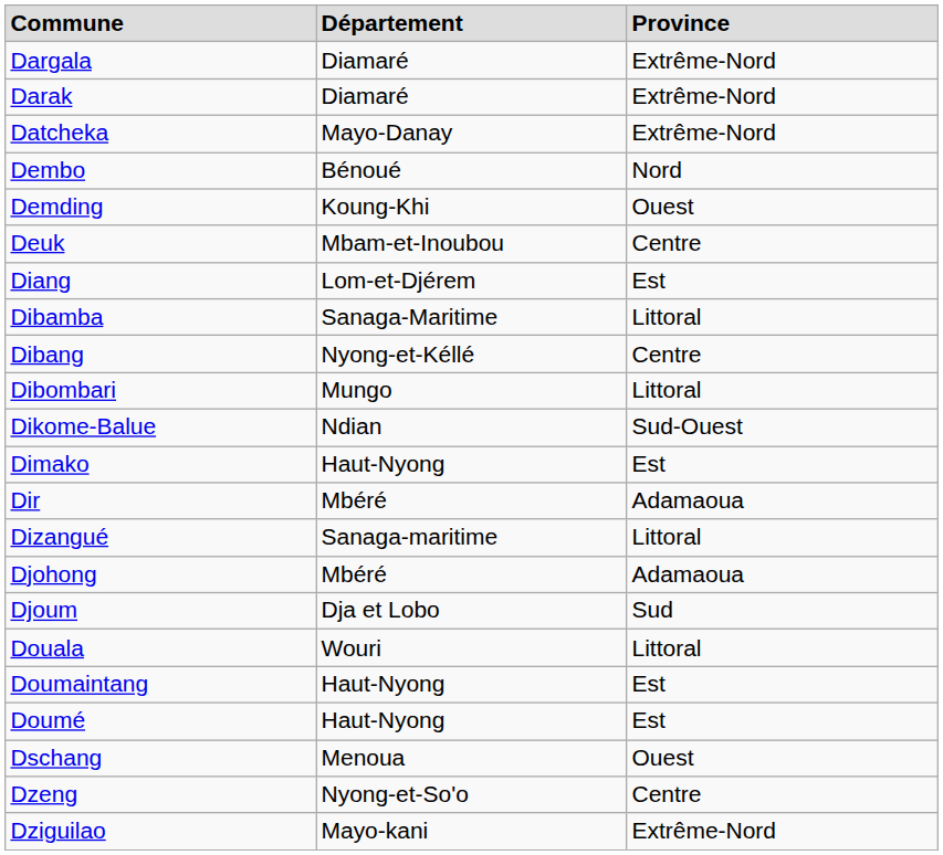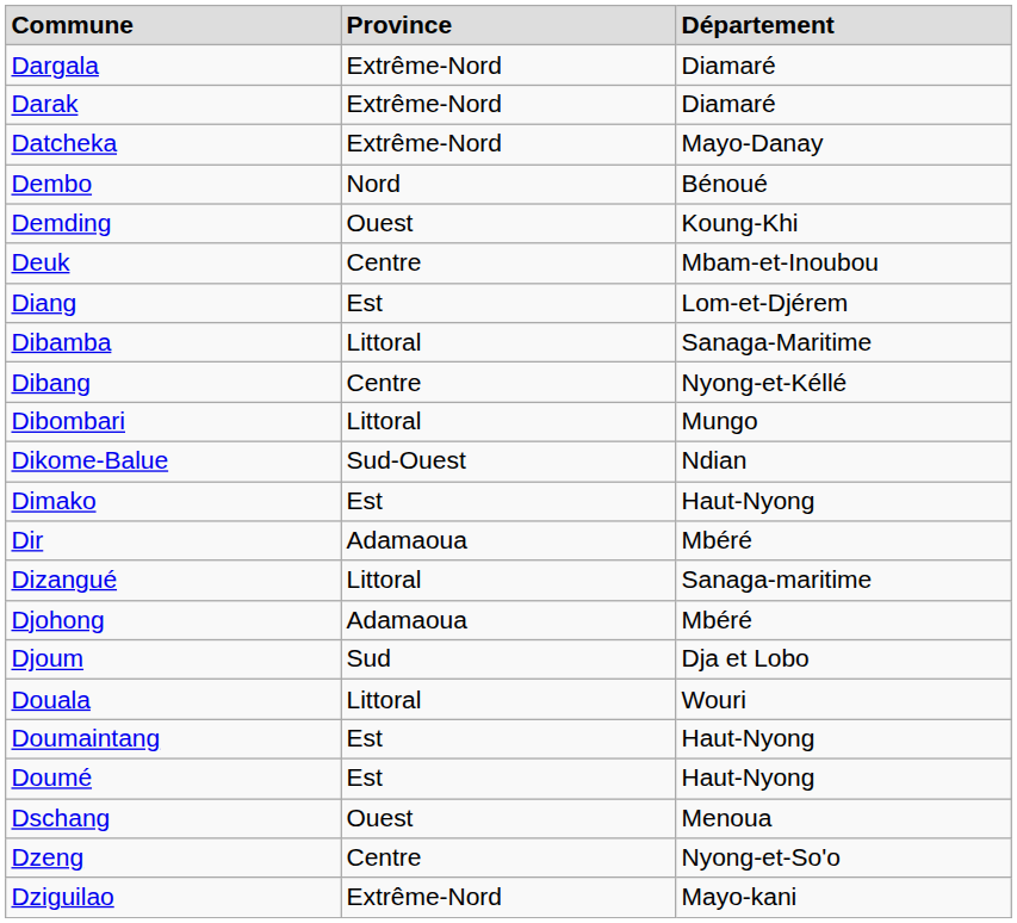 <table class="wikitable" width=51%>
 <tr bgcolor= "#DDDDDD">
 <td width=17%><strong>Commune</strong></td>
+<td width=17%><strong>Province</strong></td>
 <td width=17%><strong>Département</strong></td>
-<td width=17%><strong>Province</strong></td>
 </tr>
 <tr>
 <td><a href='#'>Dargala</a></td>
+<td>Extrême-Nord</td>
 <td>Diamaré</td>
-<td>Extrême-Nord</td>
 </tr>
 <tr>
 <td><a href='#'>Darak</a></td>
+<td>Extrême-Nord</td>
 <td>Diamaré</td>
-<td>Extrême-Nord</td>
 </tr>
 <tr>
 <td><a href='#'>Datcheka</a></td>
+<td>Extrême-Nord</td>
 <td>Mayo-Danay</td>
-<td>Extrême-Nord</td>
 </tr>
 <tr>
 <td><a href='#'>Dembo</a></td>
+<td>Nord</td>
 <td>Bénoué</td>
-<td>Nord</td>
 </tr>
 <tr>
 <td><a href='#'>Demding</a></td>
+<td>Ouest</td>
 <td>Koung-Khi</td>
-<td>Ouest</td>
 </tr>
 <tr>
 <td><a href='#'>Deuk</a></td>
+<td>Centre</td>
 <td>Mbam-et-Inoubou</td>
-<td>Centre</td>
 </tr>
 <tr>
 <td><a href='#'>Diang</a></td>
+<td>Est</td>
 <td>Lom-et-Djérem</td>
-<td>Est</td>
 </tr>
 <tr>
 <td><a href='#'>Dibamba</a></td>
+<td>Littoral</td>
 <td>Sanaga-Maritime</td>
-<td>Littoral</td>
 </tr>
 <tr>
 <td><a href='#'>Dibang</a></td>
+<td>Centre</td>
 <td>Nyong-et-Kéllé</td>
-<td>Centre</td>
 </tr>
 <tr>
 <td><a href='#'>Dibombari</a></td>
+<td>Littoral</td>
 <td>Mungo</td>
-<td>Littoral</td>
 </tr>
 <tr>
 <td><a href='#'>Dikome-Balue</a></td>
+<td>Sud-Ouest</td>
 <td>Ndian</td>
-<td>Sud-Ouest</td>
 </tr>
 <tr>
 <td><a href='#'>Dimako</a></td>
+<td>Est</td>
 <td>Haut-Nyong</td>
-<td>Est</td>
 </tr>
 <tr>
 <td><a href='#'>Dir</a></td>
+<td>Adamaoua</td>
 <td>Mbéré</td>
-<td>Adamaoua</td>
 </tr>
 <tr>
 <td><a href='#'>Dizangué</a></td>
+<td>Littoral</td>
 <td>Sanaga-maritime</td>
-<td>Littoral</td>
 </tr>
 <tr>
 <td><a href='#'>Djohong</a></td>
+<td>Adamaoua</td>
 <td>Mbéré</td>
-<td>Adamaoua</td>
 </tr>
 <tr>
 <td><a href='#'>Djoum</a></td>
+<td>Sud</td>
 <td>Dja et Lobo</td>
-<td>Sud</td>
 </tr>
 <tr>
 <td><a href='#'>Douala</a></td>
+<td>Littoral</td>
 <td>Wouri</td>
-<td>Littoral</td>
 </tr>
 <tr>
 <td><a href='#'>Doumaintang</a></td>
+<td>Est</td>
 <td>Haut-Nyong</td>
-<td>Est</td>
 </tr>
 <tr>
 <td><a href='#'>Doumé</a></td>
+<td>Est</td>
 <td>Haut-Nyong</td>
-<td>Est</td>
 </tr>
 <tr>
 <td><a href='#'>Dschang</a></td>
+<td>Ouest</td>
 <td>Menoua</td>
-<td>Ouest</td>
 </tr>
 <tr>
 <td><a href='#'>Dzeng</a></td>
+<td>Centre</td>
 <td>Nyong-et-So'o</td>
-<td>Centre</td>
 </tr>
 <tr>
 <td><a href='#'>Dziguilao</a></td>
+<td>Extrême-Nord</td>
 <td>Mayo-kani</td>
-<td>Extrême-Nord</td>
 </tr>
 </table>
